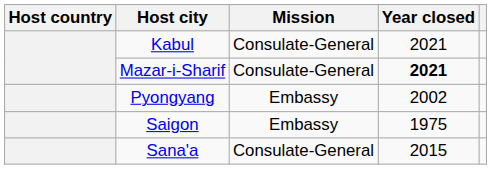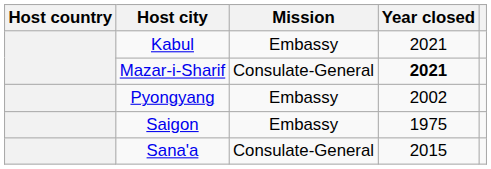 <table class="wikitable plainrowheaders" style="text-align:center;">
 <tr>
 <th scope="col">Host country</th>
 <th scope="col">Host city</th>
 <th scope="col">Mission</th>
 <th scope="col">Year closed</th>
 <th scope="col"></th>
 </tr>
 <tr>
 <th scope="row" rowspan="2"></th>
 <td><a href='#'>Kabul</a></td>
-<td>Consulate-General</td>
+<td>Embassy</td>
 <td>2021</td>
 <td></td>
 </tr>
 <tr>
 <td><a href='#'>Mazar-i-Sharif</a></td>
 <td>Consulate-General</td>
 <td><strong>2021</strong></td>
 <td></td>
 </tr>
 <tr>
 <th scope="row"></th>
 <td><a href='#'>Pyongyang</a></td>
 <td>Embassy</td>
 <td>2002</td>
 <td></td>
 </tr>
 <tr>
 <th scope="row"></th>
 <td><a href='#'>Saigon</a></td>
 <td>Embassy</td>
 <td>1975</td>
 <td></td>
 </tr>
 <tr>
 <th scope="row"></th>
 <td><a href='#'>Sana'a</a></td>
 <td>Consulate-General</td>
 <td>2015</td>
 <td></td>
 </tr>
 </table>
